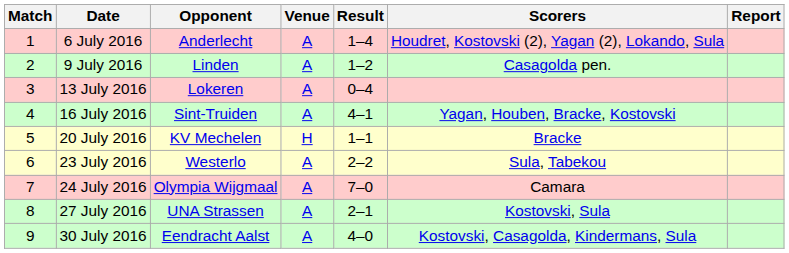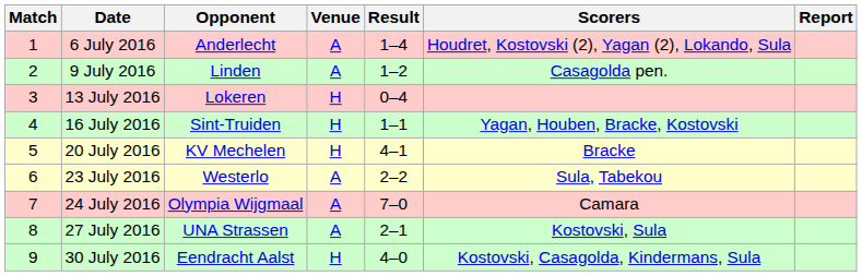 <table class="wikitable" style="font-size:100%; text-align:center">
 <tr>
 <th>Match</th>
 <th>Date</th>
 <th>Opponent</th>
 <th>Venue</th>
 <th>Result</th>
 <th>Scorers</th>
 <th>Report</th>
 </tr>
 <tr bgcolor=FFCCCC>
 <td>1</td>
 <td>6 July 2016</td>
 <td> <a href='#'>Anderlecht</a></td>
 <td><a href='#'>A</a></td>
 <td>1–4</td>
 <td><a href='#'>Houdret</a>, <a href='#'>Kostovski</a> (2), <a href='#'>Yagan</a> (2), <a href='#'>Lokando</a>, <a href='#'>Sula</a></td>
 <td></td>
 </tr>
 <tr bgcolor=CCFFCC>
 <td>2</td>
 <td>9 July 2016</td>
 <td> <a href='#'>Linden</a></td>
 <td><a href='#'>A</a></td>
 <td>1–2</td>
 <td><a href='#'>Casagolda</a> pen.</td>
 <td></td>
 </tr>
 <tr bgcolor=FFCCCC>
 <td>3</td>
 <td>13 July 2016</td>
 <td> <a href='#'>Lokeren</a></td>
-<td><a href='#'>A</a></td>
+<td><a href='#'>H</a></td>
 <td>0–4</td>
 <td></td>
 <td></td>
 </tr>
 <tr bgcolor=CCFFCC>
 <td>4</td>
 <td>16 July 2016</td>
 <td> <a href='#'>Sint-Truiden</a></td>
-<td><a href='#'>A</a></td>
-<td>4–1</td>
+<td><a href='#'>H</a></td>
+<td>1–1</td>
 <td><a href='#'>Yagan</a>, <a href='#'>Houben</a>, <a href='#'>Bracke</a>, <a href='#'>Kostovski</a></td>
 <td></td>
 </tr>
 <tr bgcolor=FFFFCC>
 <td>5</td>
 <td>20 July 2016</td>
 <td> <a href='#'>KV Mechelen</a></td>
 <td><a href='#'>H</a></td>
-<td>1–1</td>
+<td>4–1</td>
 <td><a href='#'>Bracke</a></td>
 <td></td>
 </tr>
 <tr bgcolor=FFFFCC>
 <td>6</td>
 <td>23 July 2016</td>
 <td> <a href='#'>Westerlo</a></td>
 <td><a href='#'>A</a></td>
 <td>2–2</td>
 <td><a href='#'>Sula</a>, <a href='#'>Tabekou</a></td>
 <td></td>
 </tr>
 <tr bgcolor=FFCCCC>
 <td>7</td>
 <td>24 July 2016</td>
 <td> <a href='#'>Olympia Wijgmaal</a></td>
 <td><a href='#'>A</a></td>
 <td>7–0</td>
 <td>Camara</td>
 <td></td>
 </tr>
 <tr bgcolor=CCFFCC>
 <td>8</td>
 <td>27 July 2016</td>
 <td> <a href='#'>UNA Strassen</a></td>
 <td><a href='#'>A</a></td>
 <td>2–1</td>
 <td><a href='#'>Kostovski</a>, <a href='#'>Sula</a></td>
 <td></td>
 </tr>
 <tr bgcolor=CCFFCC>
 <td>9</td>
 <td>30 July 2016</td>
 <td> <a href='#'>Eendracht Aalst</a></td>
-<td><a href='#'>A</a></td>
+<td><a href='#'>H</a></td>
 <td>4–0</td>
 <td><a href='#'>Kostovski</a>, <a href='#'>Casagolda</a>, <a href='#'>Kindermans</a>, <a href='#'>Sula</a></td>
 <td></td>
 </tr>
 </table>
